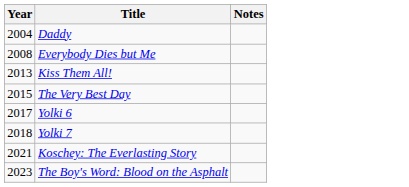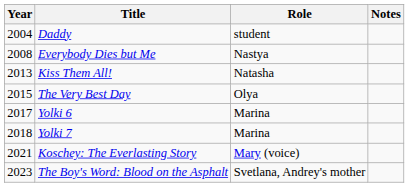 <table class="wikitable sortable">
 <tr>
 <th>Year</th>
 <th>Title</th>
+<th>Role</th>
 <th class="unsortable">Notes</th>
 </tr>
 <tr>
 <td>2004</td>
 <td><em><a href='#'>Daddy</a></em></td>
+<td>student</td>
 <td></td>
 </tr>
 <tr>
 <td>2008</td>
 <td><em><a href='#'>Everybody Dies but Me</a></em></td>
+<td>Nastya</td>
 <td></td>
 </tr>
 <tr>
 <td>2013</td>
 <td><em><a href='#'>Kiss Them All!</a></em></td>
+<td>Natasha</td>
 <td></td>
 </tr>
 <tr>
 <td>2015</td>
 <td><em><a href='#'>The Very Best Day</a></em></td>
+<td>Olya</td>
 <td></td>
 </tr>
 <tr>
 <td>2017</td>
 <td><em><a href='#'>Yolki 6</a></em></td>
+<td>Marina</td>
 <td></td>
 </tr>
 <tr>
 <td>2018</td>
 <td><em><a href='#'>Yolki 7</a></em></td>
+<td>Marina</td>
 <td></td>
 </tr>
 <tr>
 <td>2021</td>
 <td><em><a href='#'>Koschey: The Everlasting Story</a></em></td>
+<td><a href='#'>Mary</a> (voice)</td>
 <td></td>
 </tr>
 <tr>
 <td>2023</td>
 <td><em><a href='#'>The Boy's Word: Blood on the Asphalt</a></em></td>
+<td>Svetlana, Andrey's mother</td>
 <td></td>
 </tr>
 </table>
